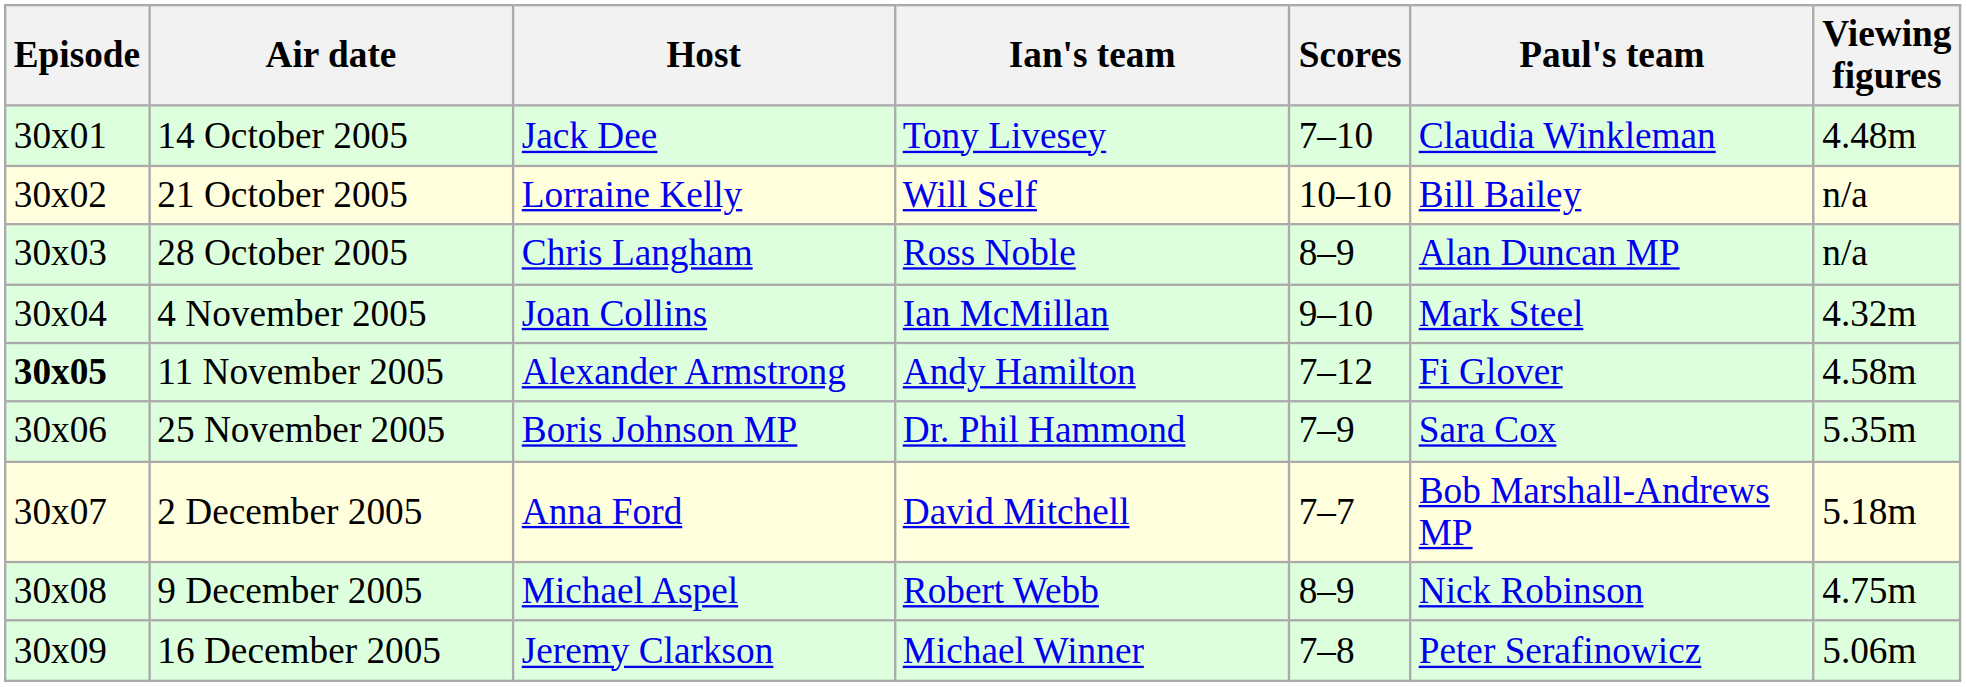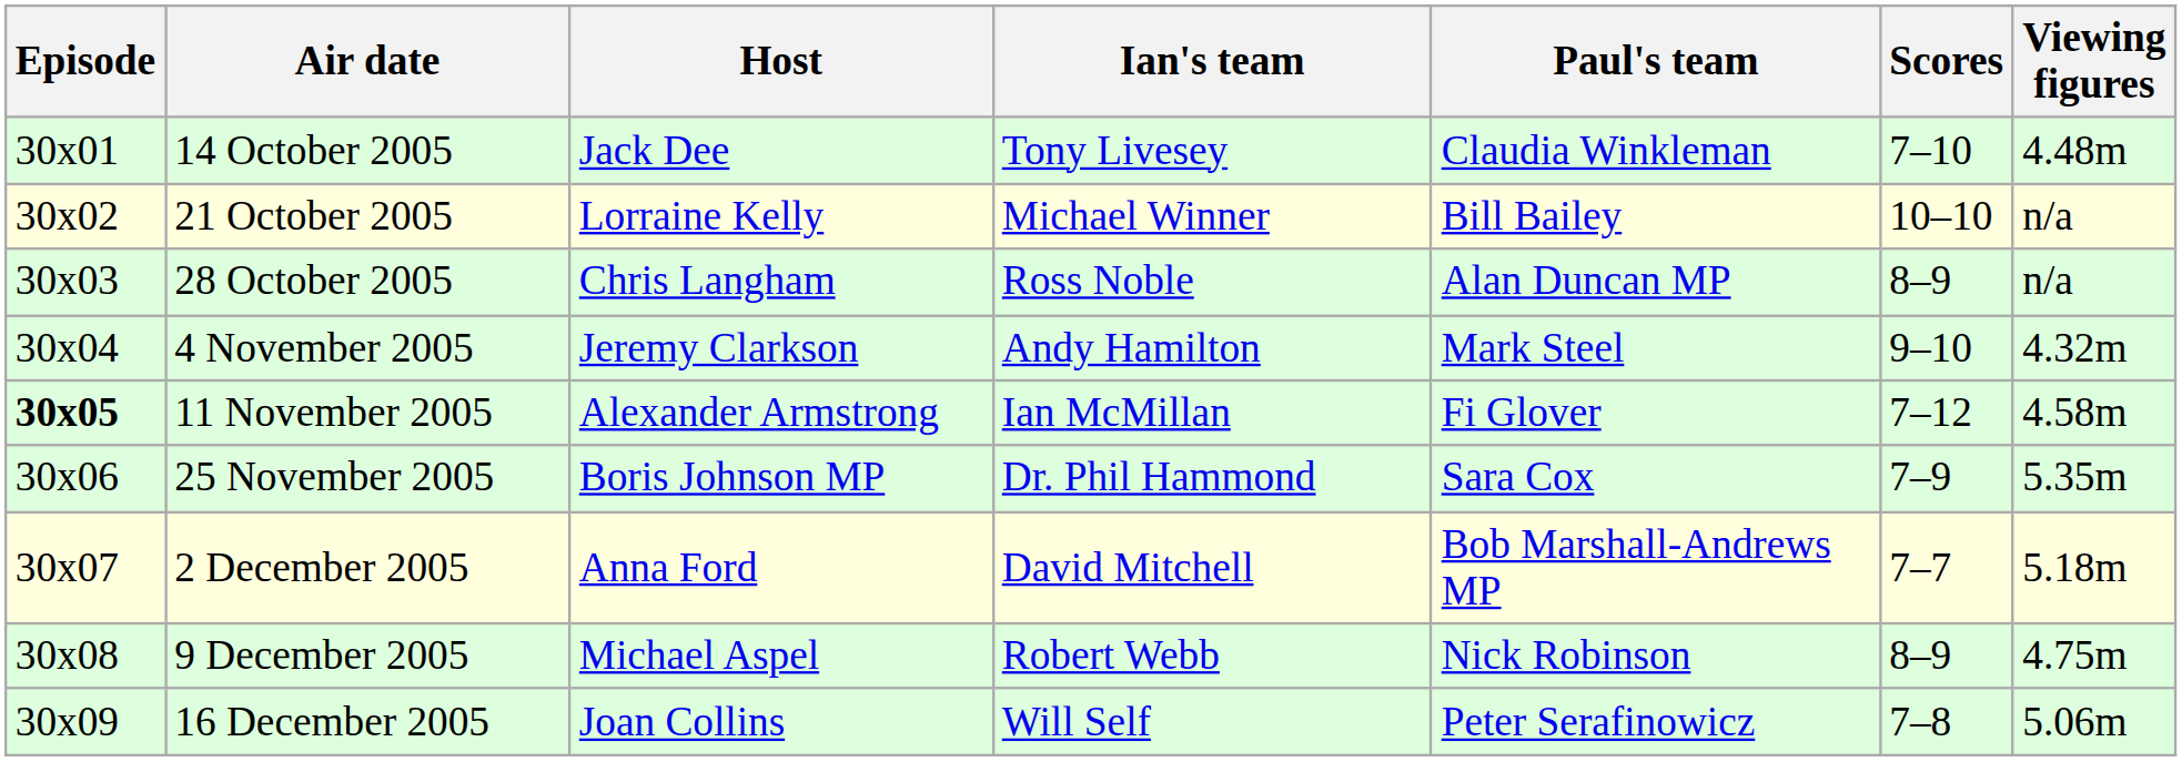 <table class="wikitable"  style="width:840px; background:#dfd;">
 <tr>
 <th style="width:5%;">Episode</th>
 <th style="width:21%;">Air date</th>
 <th style="width:22%;">Host</th>
 <th style="width:23%;">Ian's team</th>
+<th style="width:23%;">Paul's team</th>
 <th style="width:5%;">Scores</th>
-<th style="width:23%;">Paul's team</th>
 <th style="width:120%;">Viewing figures</th>
 </tr>
 <tr>
 <td>30x01</td>
 <td>14 October 2005</td>
 <td><a href='#'>Jack Dee</a></td>
 <td><a href='#'>Tony Livesey</a></td>
+<td><a href='#'>Claudia Winkleman</a></td>
 <td>7–10</td>
-<td><a href='#'>Claudia Winkleman</a></td>
 <td>4.48m</td>
 </tr>
 <tr style="background:#ffd;">
 <td>30x02</td>
 <td>21 October 2005</td>
 <td><a href='#'>Lorraine Kelly</a></td>
-<td><a href='#'>Will Self</a></td>
+<td><a href='#'>Michael Winner</a></td>
+<td><a href='#'>Bill Bailey</a></td>
 <td>10–10</td>
-<td><a href='#'>Bill Bailey</a></td>
 <td>n/a</td>
 </tr>
 <tr>
 <td>30x03</td>
 <td>28 October 2005</td>
 <td><a href='#'>Chris Langham</a></td>
 <td><a href='#'>Ross Noble</a></td>
+<td><a href='#'>Alan Duncan MP</a></td>
 <td>8–9</td>
-<td><a href='#'>Alan Duncan MP</a></td>
 <td>n/a</td>
 </tr>
 <tr>
 <td>30x04</td>
 <td>4 November 2005</td>
-<td><a href='#'>Joan Collins</a></td>
-<td><a href='#'>Ian McMillan</a></td>
+<td><a href='#'>Jeremy Clarkson</a></td>
+<td><a href='#'>Andy Hamilton</a></td>
+<td><a href='#'>Mark Steel</a></td>
 <td>9–10</td>
-<td><a href='#'>Mark Steel</a></td>
 <td>4.32m</td>
 </tr>
 <tr>
 <td><strong>30x05</strong></td>
 <td>11 November 2005</td>
 <td><a href='#'>Alexander Armstrong</a></td>
-<td><a href='#'>Andy Hamilton</a></td>
+<td><a href='#'>Ian McMillan</a></td>
+<td><a href='#'>Fi Glover</a></td>
 <td>7–12</td>
-<td><a href='#'>Fi Glover</a></td>
 <td>4.58m</td>
 </tr>
 <tr>
 <td>30x06</td>
 <td>25 November 2005</td>
 <td><a href='#'>Boris Johnson MP</a></td>
 <td><a href='#'>Dr. Phil Hammond</a></td>
+<td><a href='#'>Sara Cox</a></td>
 <td>7–9</td>
-<td><a href='#'>Sara Cox</a></td>
 <td>5.35m</td>
 </tr>
 <tr style="background:#ffd;">
 <td>30x07</td>
 <td>2 December 2005</td>
 <td><a href='#'>Anna Ford</a></td>
 <td><a href='#'>David Mitchell</a></td>
+<td><a href='#'>Bob Marshall-Andrews MP</a></td>
 <td>7–7</td>
-<td><a href='#'>Bob Marshall-Andrews MP</a></td>
 <td>5.18m</td>
 </tr>
 <tr>
 <td>30x08</td>
 <td>9 December 2005</td>
 <td><a href='#'>Michael Aspel</a></td>
 <td><a href='#'>Robert Webb</a></td>
+<td><a href='#'>Nick Robinson</a></td>
 <td>8–9</td>
-<td><a href='#'>Nick Robinson</a></td>
 <td>4.75m</td>
 </tr>
 <tr>
 <td>30x09</td>
 <td>16 December 2005</td>
-<td><a href='#'>Jeremy Clarkson</a></td>
-<td><a href='#'>Michael Winner</a></td>
+<td><a href='#'>Joan Collins</a></td>
+<td><a href='#'>Will Self</a></td>
+<td><a href='#'>Peter Serafinowicz</a></td>
 <td>7–8</td>
-<td><a href='#'>Peter Serafinowicz</a></td>
 <td>5.06m</td>
 </tr>
 </table>
